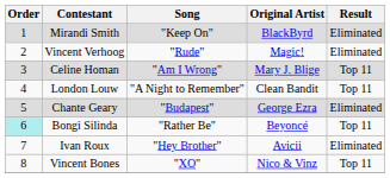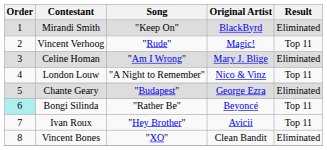 <table class="wikitable" style="text-align:center;">
 <tr>
 <th>Order</th>
 <th>Contestant</th>
 <th>Song</th>
 <th>Original Artist</th>
 <th>Result</th>
 </tr>
 <tr style="background:#ddd;">
 <td>1</td>
 <td>Mirandi Smith</td>
 <td>"Keep On"</td>
 <td><a href='#'>BlackByrd</a></td>
 <td>Eliminated</td>
 </tr>
 <tr>
 <td>2</td>
 <td>Vincent Verhoog</td>
 <td>"<a href='#'>Rude</a>"</td>
 <td><a href='#'>Magic!</a></td>
-<td>Eliminated</td>
+<td>Top 11 </td>
 </tr>
 <tr style="background:#ddd;">
 <td>3</td>
 <td>Celine Homan</td>
 <td>"<a href='#'>Am I Wrong</a>"</td>
 <td><a href='#'>Mary J. Blige</a></td>
-<td>Top 11</td>
+<td>Eliminated</td>
 </tr>
 <tr>
 <td>4</td>
 <td>London Louw</td>
 <td>"A Night to Remember"</td>
-<td>Clean Bandit</td>
+<td><a href='#'>Nico & Vinz</a></td>
 <td>Top 11</td>
 </tr>
 <tr style="background:#ddd;">
 <td>5</td>
 <td>Chante Geary</td>
 <td>"<a href='#'>Budapest</a>"</td>
 <td><a href='#'>George Ezra</a></td>
 <td>Eliminated</td>
 </tr>
 <tr>
 <td style="background: paleturquoise;">6</td>
 <td>Bongi Silinda</td>
 <td>"Rather Be"</td>
 <td><a href='#'>Beyoncé</a></td>
 <td>Top 11</td>
 </tr>
 <tr>
 <td>7</td>
 <td>Ivan Roux</td>
 <td>"<a href='#'>Hey Brother</a>"</td>
 <td><a href='#'>Avicii</a></td>
-<td>Eliminated</td>
+<td>Top 11 </td>
 </tr>
 <tr>
 <td>8</td>
 <td>Vincent Bones</td>
 <td>"<a href='#'>XO</a>"</td>
-<td><a href='#'>Nico & Vinz</a></td>
-<td>Top 11</td>
+<td>Clean Bandit</td>
+<td>Eliminated</td>
 </tr>
 <tr>
 </tr>
 </table>
